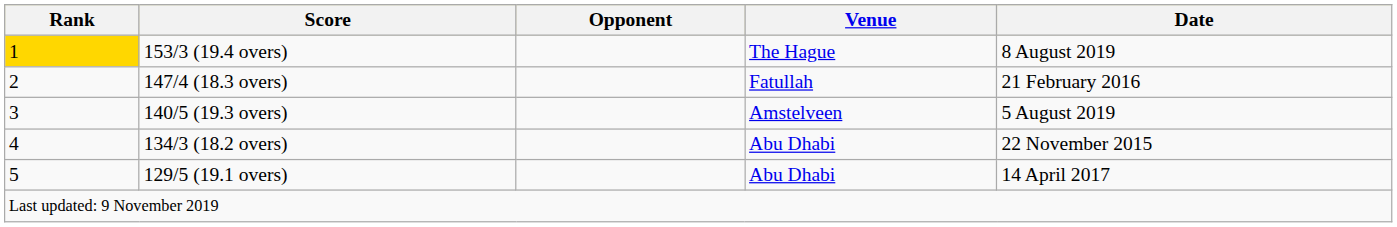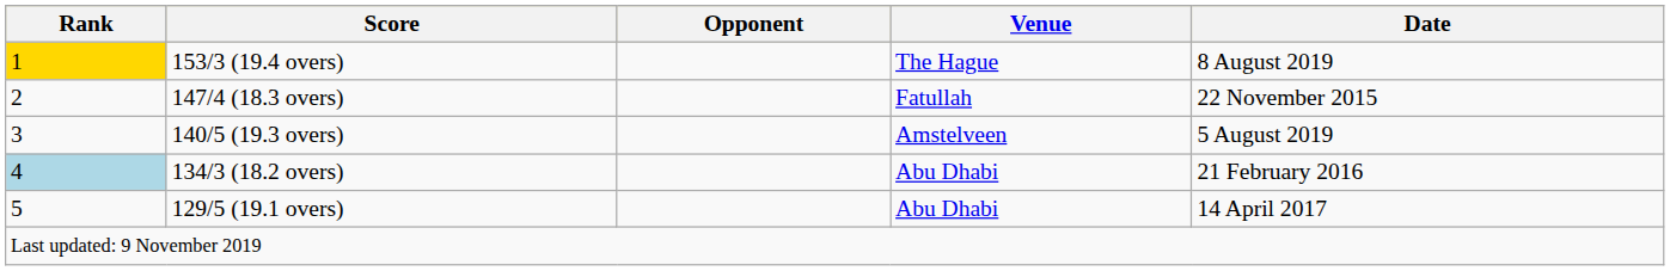 <table class="wikitable" style="width:90%;">
 <tr style="background:#bdb76b;">
 <th>Rank</th>
 <th>Score</th>
 <th>Opponent</th>
 <th><a href='#'>Venue</a></th>
 <th>Date</th>
 </tr>
 <tr>
 <td style="background: gold;">1</td>
 <td>153/3 (19.4 overs)</td>
 <td></td>
 <td><a href='#'>The Hague</a></td>
 <td>8 August 2019</td>
 </tr>
 <tr>
 <td>2</td>
 <td>147/4 (18.3 overs)</td>
 <td></td>
 <td><a href='#'>Fatullah</a></td>
-<td>21 February 2016</td>
+<td>22 November 2015</td>
 </tr>
 <tr>
 <td>3</td>
 <td>140/5 (19.3 overs)</td>
 <td></td>
 <td><a href='#'>Amstelveen</a></td>
 <td>5 August 2019</td>
 </tr>
 <tr>
-<td>4</td>
+<td style="background: lightblue;">4</td>
 <td>134/3 (18.2 overs)</td>
 <td></td>
 <td><a href='#'>Abu Dhabi</a></td>
-<td>22 November 2015</td>
+<td>21 February 2016</td>
 </tr>
 <tr>
 <td>5</td>
 <td>129/5 (19.1 overs)</td>
 <td></td>
 <td><a href='#'>Abu Dhabi</a></td>
 <td>14 April 2017</td>
 </tr>
 <tr>
 <td colspan=6><small>Last updated: 9 November 2019</small></td>
 </tr>
 </table>
